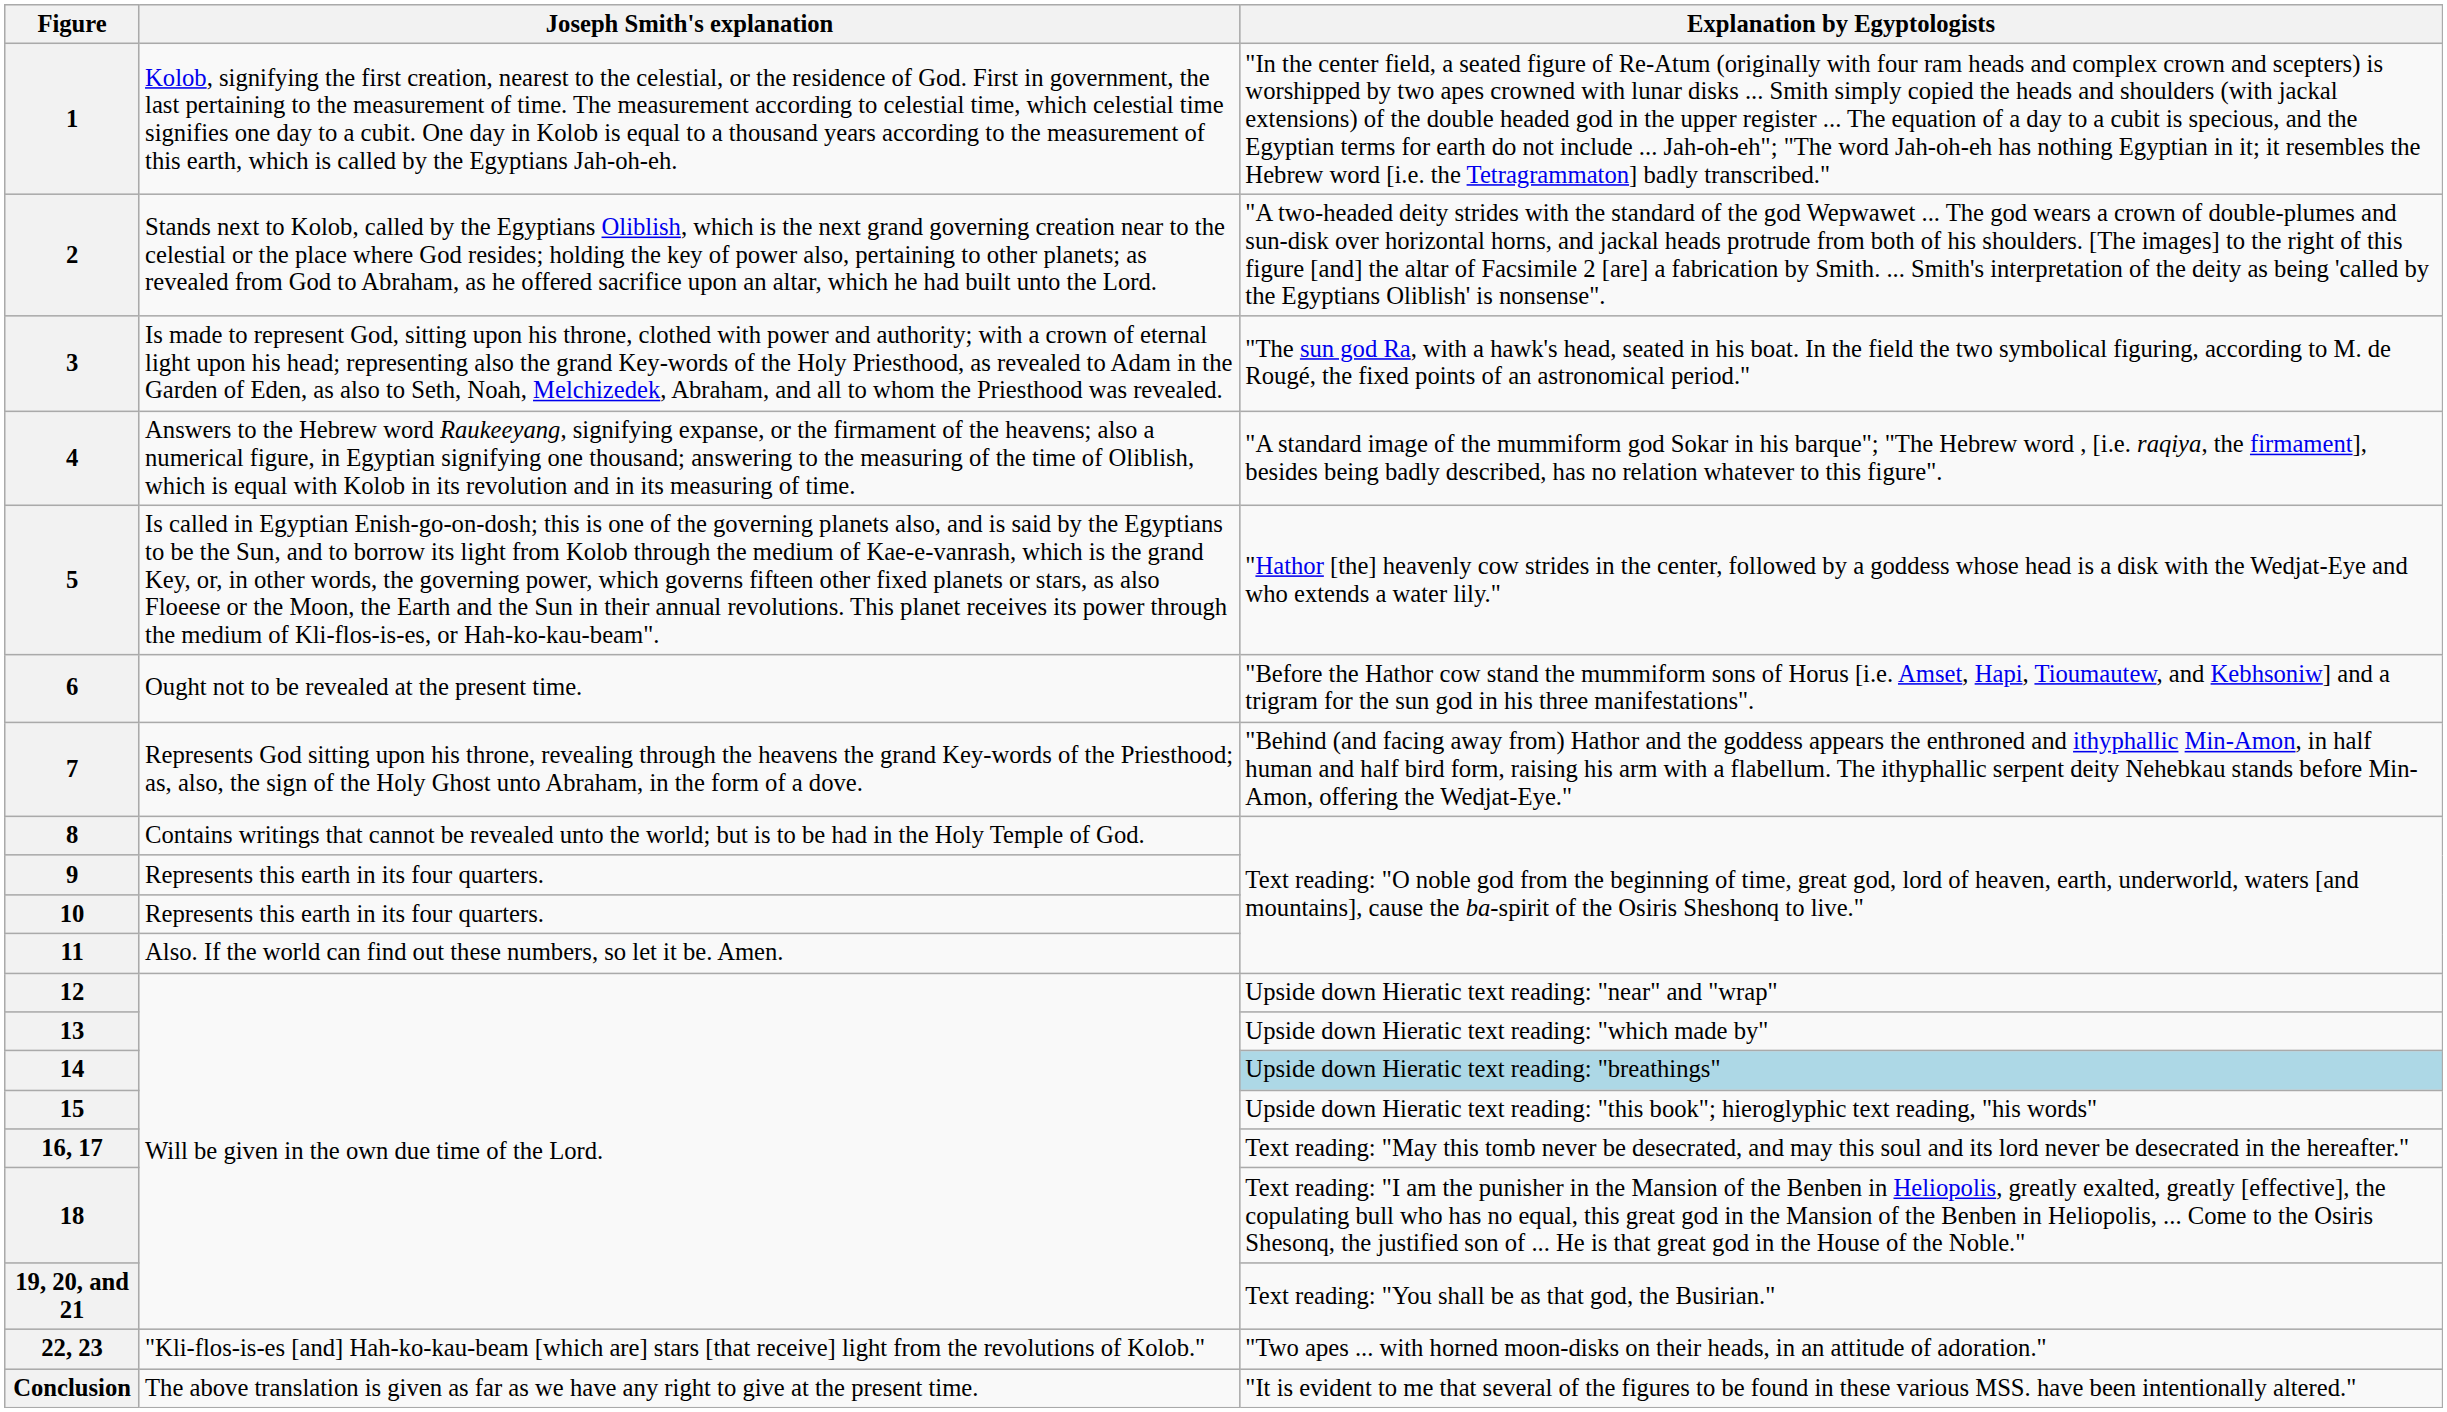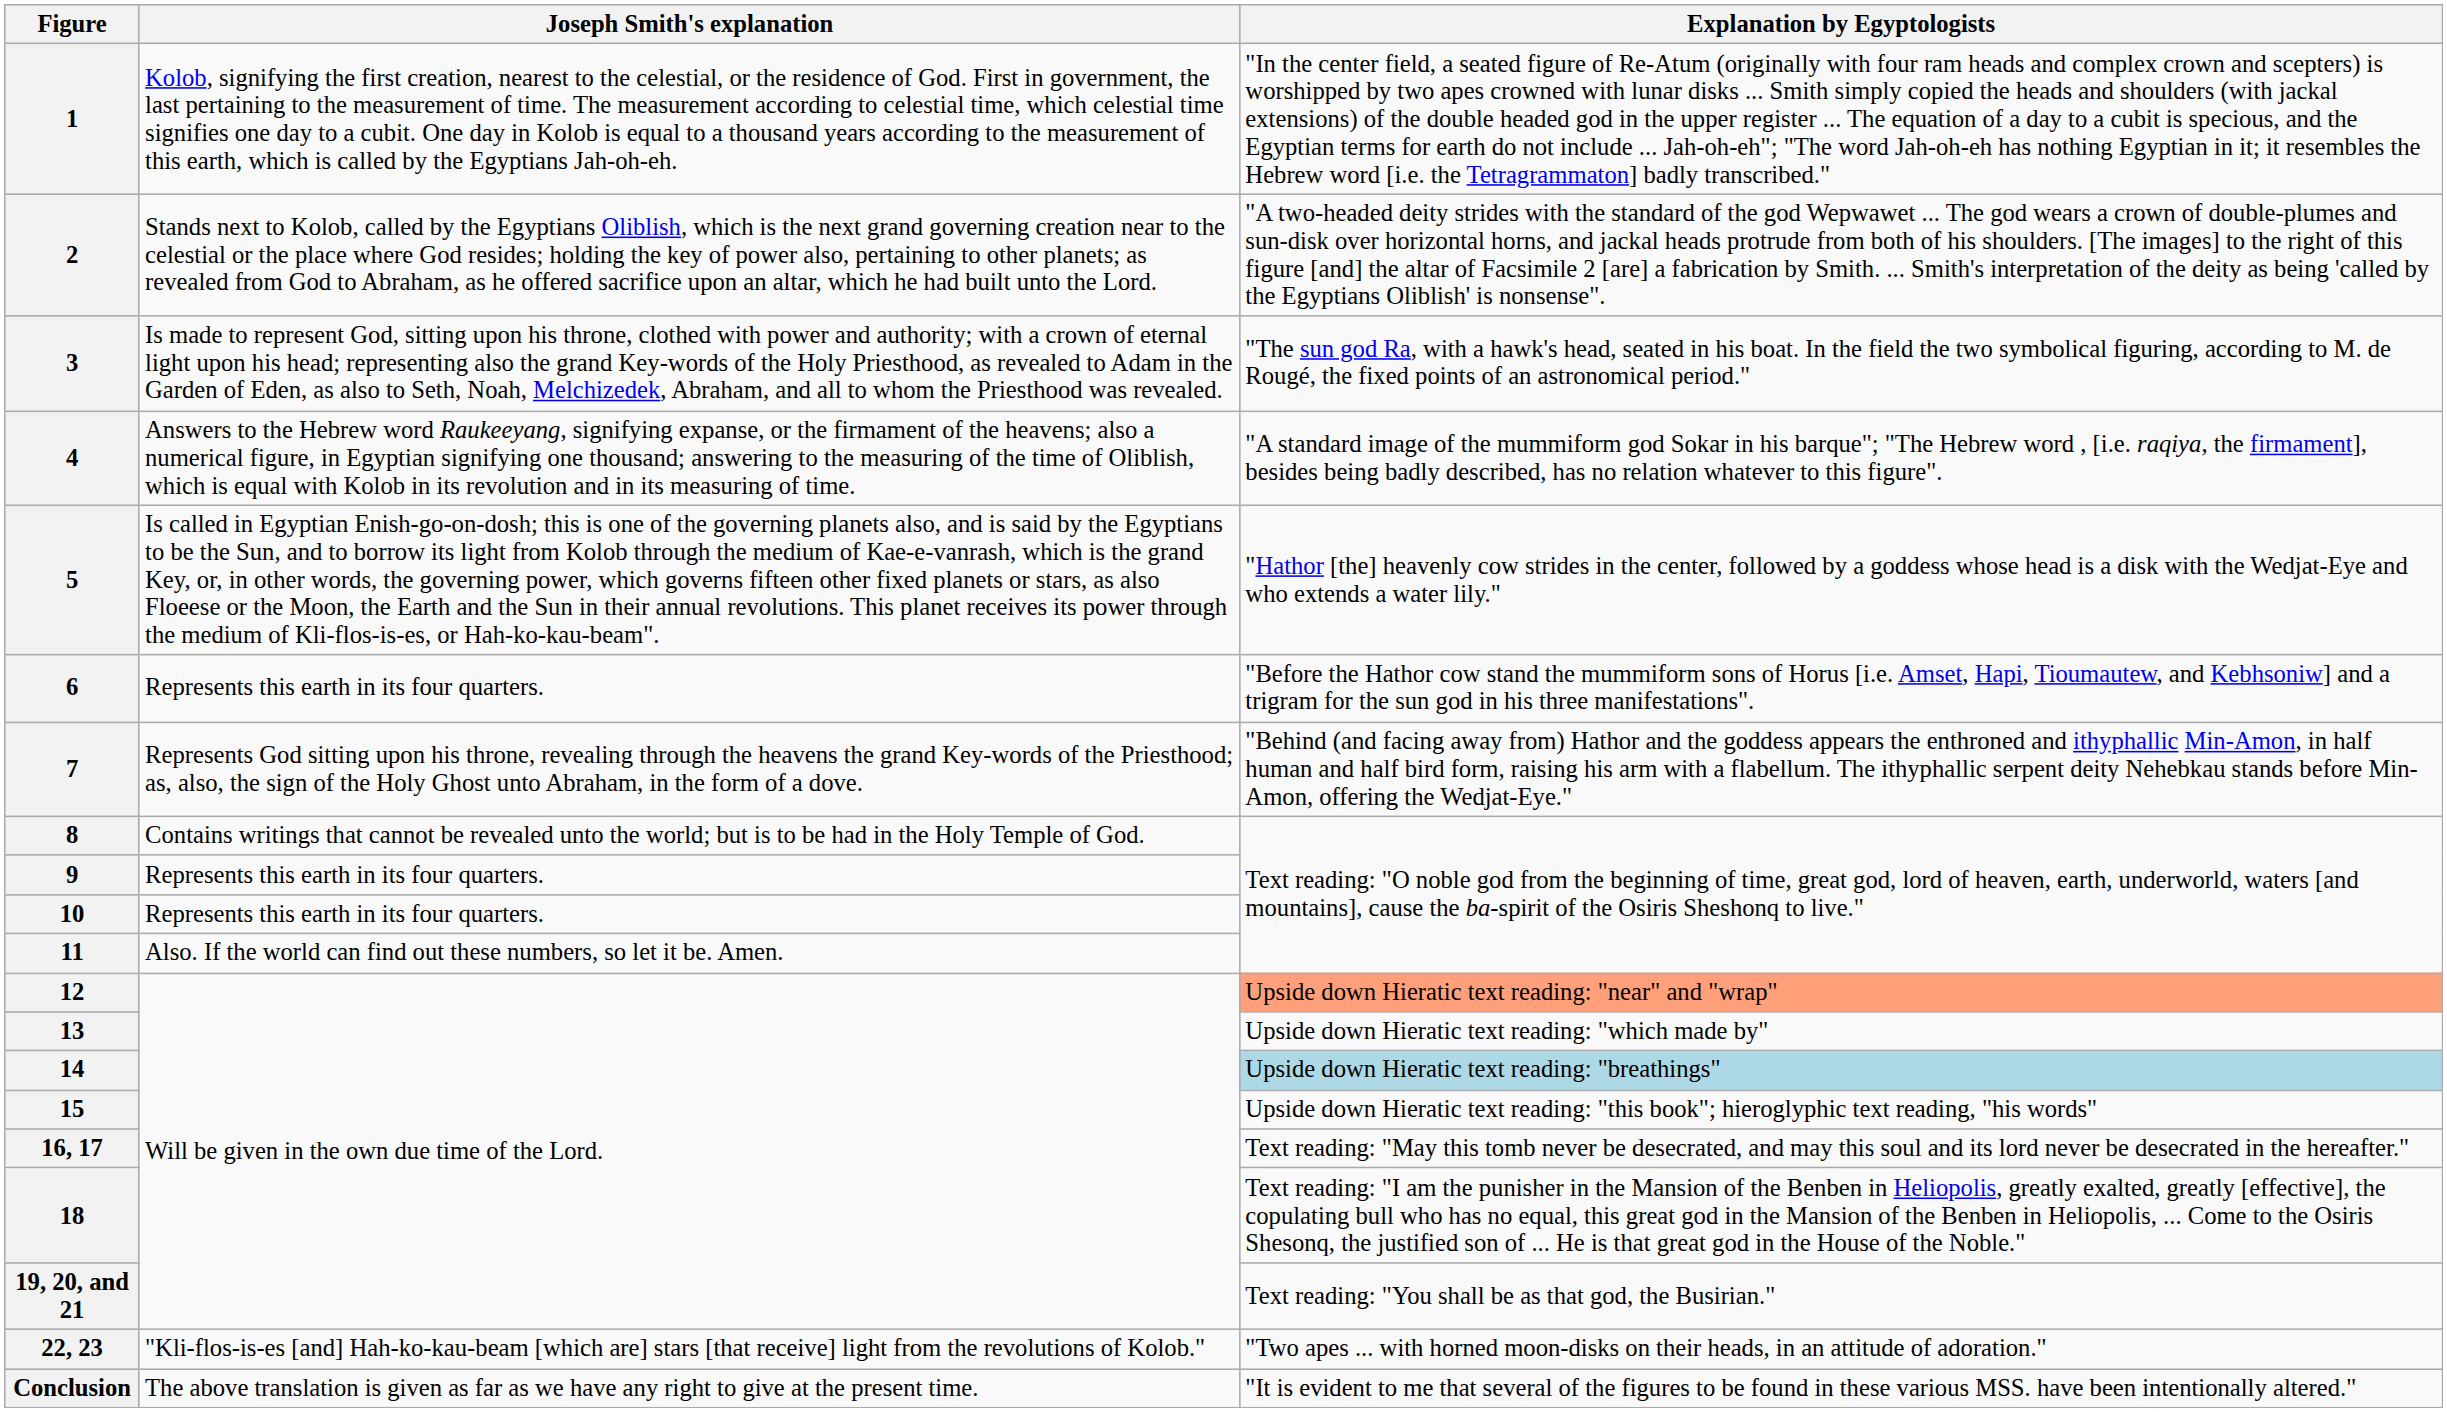 <table class="wikitable" style="margin: 1em auto 1em auto;">
 <tr>
 <th scope="col">Figure</th>
 <th scope="col">Joseph Smith's explanation</th>
 <th scope="col">Explanation by Egyptologists</th>
 </tr>
 <tr>
 <th scope="row">1</th>
 <td><a href='#'>Kolob</a>, signifying the first creation, nearest to the celestial, or the residence of God. First in government, the last pertaining to the measurement of time. The measurement according to celestial time, which celestial time signifies one day to a cubit. One day in Kolob is equal to a thousand years according to the measurement of this earth, which is called by the Egyptians Jah-oh-eh.</td>
 <td>"In the center field, a seated figure of Re-Atum (originally with four ram heads and complex crown and scepters) is worshipped by two apes crowned with lunar disks ... Smith simply copied the heads and shoulders (with jackal extensions) of the double headed god in the upper register ... The equation of a day to a cubit is specious, and the Egyptian terms for earth do not include ... Jah-oh-eh"; "The word Jah-oh-eh has nothing Egyptian in it; it resembles the Hebrew word  [i.e. the <a href='#'>Tetragrammaton</a>] badly transcribed."</td>
 </tr>
 <tr>
 <th scope="row">2</th>
 <td>Stands next to Kolob, called by the Egyptians <a href='#'>Oliblish</a>, which is the next grand governing creation near to the celestial or the place where God resides; holding the key of power also, pertaining to other planets; as revealed from God to Abraham, as he offered sacrifice upon an altar, which he had built unto the Lord.</td>
 <td>"A two-headed deity strides with the standard of the god Wepwawet ... The god wears a crown of double-plumes and sun-disk over horizontal horns, and jackal heads protrude from both of his shoulders. [The images] to the right of this figure [and] the altar of Facsimile 2 [are] a fabrication by Smith. ... Smith's interpretation of the deity as being 'called by the Egyptians Oliblish' is nonsense".</td>
 </tr>
 <tr>
 <th scope="row">3</th>
 <td>Is made to represent God, sitting upon his throne, clothed with power and authority; with a crown of eternal light upon his head; representing also the grand Key-words of the Holy Priesthood, as revealed to Adam in the Garden of Eden, as also to Seth, Noah, <a href='#'>Melchizedek</a>, Abraham, and all to whom the Priesthood was revealed.</td>
 <td>"The <a href='#'>sun god Ra</a>, with a hawk's head, seated in his boat. In the field the two symbolical figuring, according to M. de Rougé, the fixed points of an astronomical period."</td>
 </tr>
 <tr>
 <th scope="row">4</th>
 <td>Answers to the Hebrew word <em>Raukeeyang</em>, signifying expanse, or the firmament of the heavens; also a numerical figure, in Egyptian signifying one thousand; answering to the measuring of the time of Oliblish, which is equal with Kolob in its revolution and in its measuring of time.</td>
 <td>"A standard image of the mummiform god Sokar in his barque"; "The Hebrew word , [i.e. <em>raqiya</em>, the <a href='#'>firmament</a>], besides being badly described, has no relation whatever to this figure".</td>
 </tr>
 <tr>
 <th scope="row">5</th>
 <td>Is called in Egyptian Enish-go-on-dosh; this is one of the governing planets also, and is said by the Egyptians to be the Sun, and to borrow its light from Kolob through the medium of Kae-e-vanrash, which is the grand Key, or, in other words, the governing power, which governs fifteen other fixed planets or stars, as also Floeese or the Moon, the Earth and the Sun in their annual revolutions. This planet receives its power through the medium of Kli-flos-is-es, or Hah-ko-kau-beam".</td>
 <td>"<a href='#'>Hathor</a> [the] heavenly cow strides in the center, followed by a goddess whose head is a disk with the Wedjat-Eye and who extends a water lily."</td>
 </tr>
 <tr>
 <th scope="row">6</th>
-<td>Ought not to be revealed at the present time.</td>
+<td>Represents this earth in its four quarters.</td>
 <td>"Before the Hathor cow stand the mummiform sons of Horus [i.e. <a href='#'>Amset</a>, <a href='#'>Hapi</a>, <a href='#'>Tioumautew</a>, and <a href='#'>Kebhsoniw</a>] and a trigram for the sun god in his three manifestations".</td>
 </tr>
 <tr>
 <th scope="row">7</th>
 <td>Represents God sitting upon his throne, revealing through the heavens the grand Key-words of the Priesthood; as, also, the sign of the Holy Ghost unto Abraham, in the form of a dove.</td>
 <td>"Behind (and facing away from) Hathor and the goddess appears the enthroned and <a href='#'>ithyphallic</a> <a href='#'>Min-Amon</a>, in half human and half bird form, raising his arm with a flabellum. The ithyphallic serpent deity Nehebkau stands before Min-Amon, offering the Wedjat-Eye."</td>
 </tr>
 <tr>
 <th scope="row">8</th>
 <td>Contains writings that cannot be revealed unto the world; but is to be had in the Holy Temple of God.</td>
 <td rowspan = "4">Text reading: "O noble god from the beginning of time, great god, lord of heaven, earth, underworld, waters [and mountains], cause the <em>ba</em>-spirit of the Osiris Sheshonq to live."</td>
 </tr>
 <tr>
 <th scope="row">9</th>
 <td>Represents this earth in its four quarters.</td>
 </tr>
 <tr>
 <th scope="row">10</th>
 <td>Represents this earth in its four quarters.</td>
 </tr>
 <tr>
 <th scope="row">11</th>
 <td>Also. If the world can find out these numbers, so let it be. Amen.</td>
 </tr>
 <tr>
 <th scope="row">12</th>
 <td rowspan = "7">Will be given in the own due time of the Lord.</td>
-<td>Upside down Hieratic text reading: "near" and "wrap"</td>
+<td style="background: lightsalmon;">Upside down Hieratic text reading: "near" and "wrap"</td>
 </tr>
 <tr>
 <th scope="row">13</th>
 <td>Upside down Hieratic text reading: "which made by"</td>
 </tr>
 <tr>
 <th scope="row">14</th>
 <td style="background: lightblue;">Upside down Hieratic text reading: "breathings"</td>
 </tr>
 <tr>
 <th scope="row">15</th>
 <td>Upside down Hieratic text reading: "this book"; hieroglyphic text reading, "his words"</td>
 </tr>
 <tr>
 <th scope="row">16, 17</th>
 <td>Text reading: "May this tomb never be desecrated, and may this soul and its lord never be desecrated in the hereafter."</td>
 </tr>
 <tr>
 <th scope="row">18</th>
 <td>Text reading: "I am the punisher in the Mansion of the Benben in <a href='#'>Heliopolis</a>, greatly exalted, greatly [effective], the copulating bull who has no equal, this great god in the Mansion of the Benben in Heliopolis, ... Come to the Osiris Shesonq, the justified son of ... He is that great god in the House of the Noble."</td>
 </tr>
 <tr>
 <th scope="row">19, 20, and 21</th>
 <td>Text reading: "You shall be as that god, the Busirian."</td>
 </tr>
 <tr>
 <th scope="row">22, 23</th>
 <td>"Kli-flos-is-es [and] Hah-ko-kau-beam [which are] stars [that receive] light from the revolutions of Kolob."</td>
 <td>"Two apes ... with horned moon-disks on their heads, in an attitude of adoration."</td>
 </tr>
 <tr>
 <th scope="row">Conclusion</th>
 <td>The above translation is given as far as we have any right to give at the present time.</td>
 <td>"It is evident to me that several of the figures to be found in these various MSS. have been intentionally altered."</td>
 </tr>
 </table>
